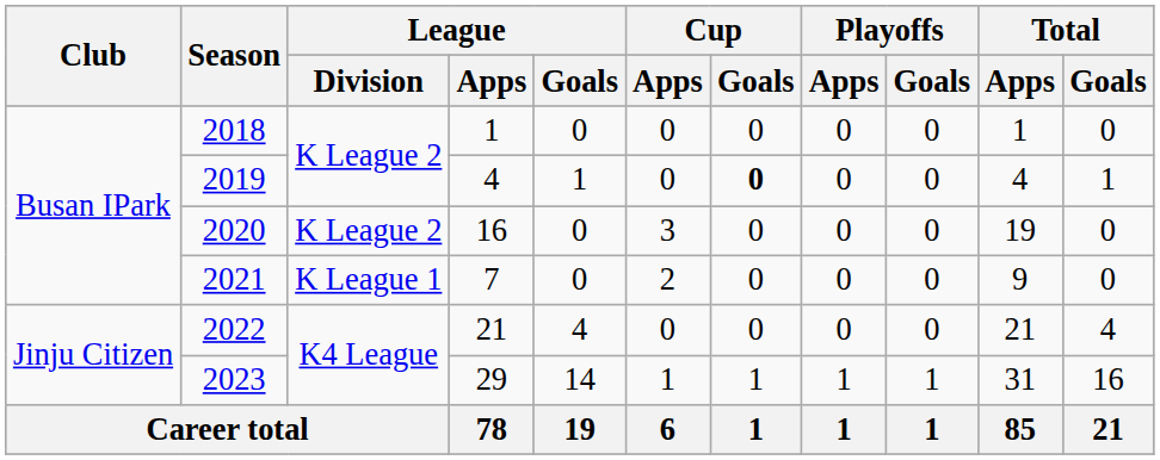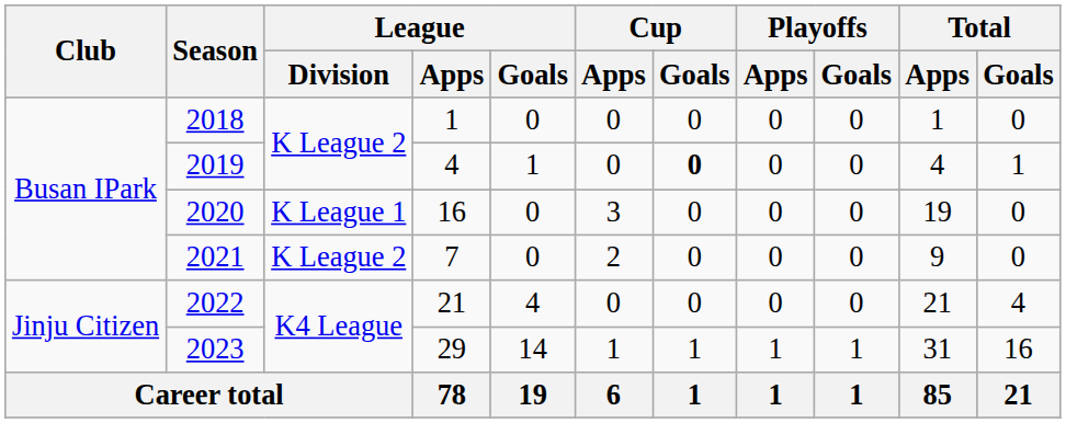 <table class="wikitable" style="text-align: center">
 <tr>
 <th rowspan="2">Club</th>
 <th rowspan="2">Season</th>
 <th colspan="3">League</th>
 <th colspan="2">Cup</th>
 <th colspan="2">Playoffs</th>
 <th colspan="2">Total</th>
 </tr>
 <tr>
 <th>Division</th>
 <th>Apps</th>
 <th>Goals</th>
 <th>Apps</th>
 <th>Goals</th>
 <th>Apps</th>
 <th>Goals</th>
 <th>Apps</th>
 <th>Goals</th>
 </tr>
 <tr>
 <td rowspan="4"><a href='#'>Busan IPark</a></td>
 <td><a href='#'>2018</a></td>
 <td rowspan="2"><a href='#'>K League 2</a></td>
 <td>1</td>
 <td>0</td>
 <td>0</td>
 <td>0</td>
 <td>0</td>
 <td>0</td>
 <td>1</td>
 <td>0</td>
 </tr>
 <tr>
 <td><a href='#'>2019</a></td>
 <td>4</td>
 <td>1</td>
 <td>0</td>
 <td><strong>0</strong></td>
 <td>0</td>
 <td>0</td>
 <td>4</td>
 <td>1</td>
 </tr>
 <tr>
 <td><a href='#'>2020</a></td>
-<td><a href='#'>K League 2</a></td>
+<td><a href='#'>K League 1</a></td>
 <td>16</td>
 <td>0</td>
 <td>3</td>
 <td>0</td>
 <td>0</td>
 <td>0</td>
 <td>19</td>
 <td>0</td>
 </tr>
 <tr>
 <td><a href='#'>2021</a></td>
-<td><a href='#'>K League 1</a></td>
+<td><a href='#'>K League 2</a></td>
 <td>7</td>
 <td>0</td>
 <td>2</td>
 <td>0</td>
 <td>0</td>
 <td>0</td>
 <td>9</td>
 <td>0</td>
 </tr>
 <tr>
 <td rowspan="2"><a href='#'>Jinju Citizen</a></td>
 <td><a href='#'>2022</a></td>
 <td rowspan="2"><a href='#'>K4 League</a></td>
 <td>21</td>
 <td>4</td>
 <td>0</td>
 <td>0</td>
 <td>0</td>
 <td>0</td>
 <td>21</td>
 <td>4</td>
 </tr>
 <tr>
 <td><a href='#'>2023</a></td>
 <td>29</td>
 <td>14</td>
 <td>1</td>
 <td>1</td>
 <td>1</td>
 <td>1</td>
 <td>31</td>
 <td>16</td>
 </tr>
 <tr>
 <th colspan=3>Career total</th>
 <th>78</th>
 <th>19</th>
 <th>6</th>
 <th>1</th>
 <th>1</th>
 <th>1</th>
 <th>85</th>
 <th>21</th>
 </tr>
 </table>
